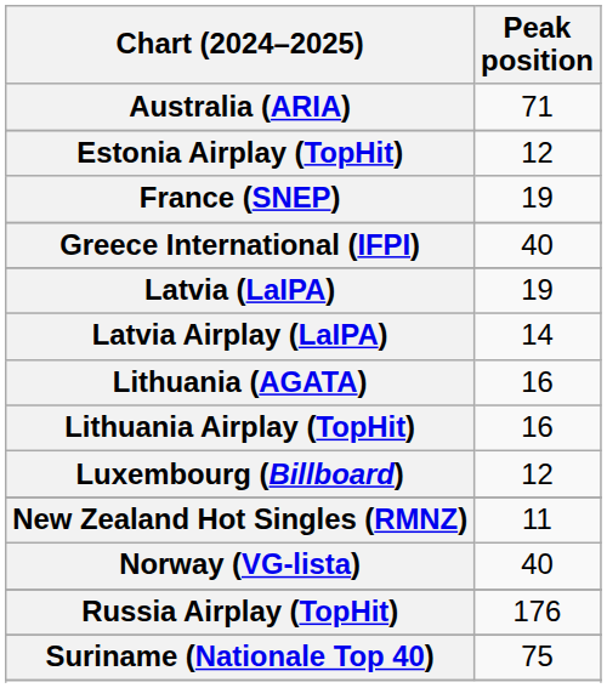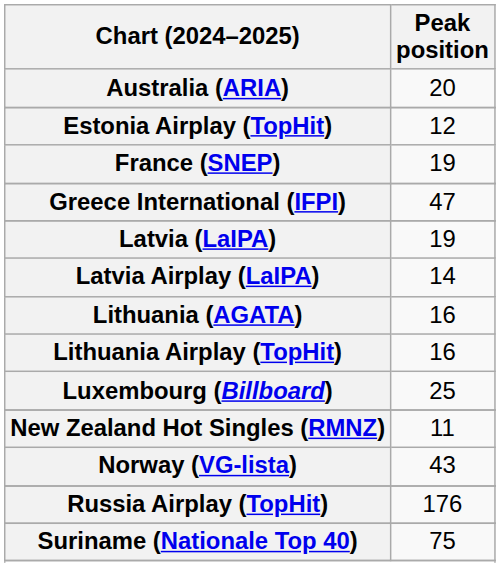 <table class="wikitable sortable plainrowheaders" style="text-align:center">
 <tr>
 <th scope="col">Chart (2024–2025)</th>
 <th scope="col">Peak<br>position</th>
 </tr>
 <tr>
 <th scope="row">Australia (<a href='#'>ARIA</a>)</th>
-<td>71</td>
+<td>20</td>
 </tr>
 <tr>
 </tr>
 <tr>
 </tr>
 <tr>
 </tr>
 <tr>
 </tr>
 <tr>
 </tr>
 <tr>
 <th scope="row">Estonia Airplay (<a href='#'>TopHit</a>)</th>
 <td>12</td>
 </tr>
 <tr>
 <th scope="row">France (<a href='#'>SNEP</a>)</th>
 <td>19</td>
 </tr>
 <tr>
 </tr>
 <tr>
 </tr>
 <tr>
 <th scope="row">Greece International (<a href='#'>IFPI</a>)</th>
-<td>40</td>
+<td>47</td>
 </tr>
 <tr>
 </tr>
 <tr>
 <th scope="row">Latvia (<a href='#'>LaIPA</a>)</th>
 <td>19</td>
 </tr>
 <tr>
 <th scope="row">Latvia Airplay (<a href='#'>LaIPA</a>)</th>
 <td>14</td>
 </tr>
 <tr>
 <th scope="row">Lithuania (<a href='#'>AGATA</a>)</th>
 <td>16</td>
 </tr>
 <tr>
 <th scope="row">Lithuania Airplay (<a href='#'>TopHit</a>)</th>
 <td>16</td>
 </tr>
 <tr>
 <th scope="row">Luxembourg (<em><a href='#'>Billboard</a></em>)</th>
-<td>12</td>
+<td>25</td>
 </tr>
 <tr>
 </tr>
 <tr>
 </tr>
 <tr>
 <th scope="row">New Zealand Hot Singles (<a href='#'>RMNZ</a>)</th>
 <td>11</td>
 </tr>
 <tr>
 <th scope="row">Norway (<a href='#'>VG-lista</a>)</th>
-<td>40</td>
+<td>43</td>
 </tr>
 <tr>
 </tr>
 <tr>
 <th scope="row">Russia Airplay (<a href='#'>TopHit</a>)</th>
 <td>176</td>
 </tr>
 <tr>
 </tr>
 <tr>
 <th scope="row">Suriname (<a href='#'>Nationale Top 40</a>)</th>
 <td>75</td>
 </tr>
 <tr>
 </tr>
 <tr>
 </tr>
 <tr>
 </tr>
 </table>
